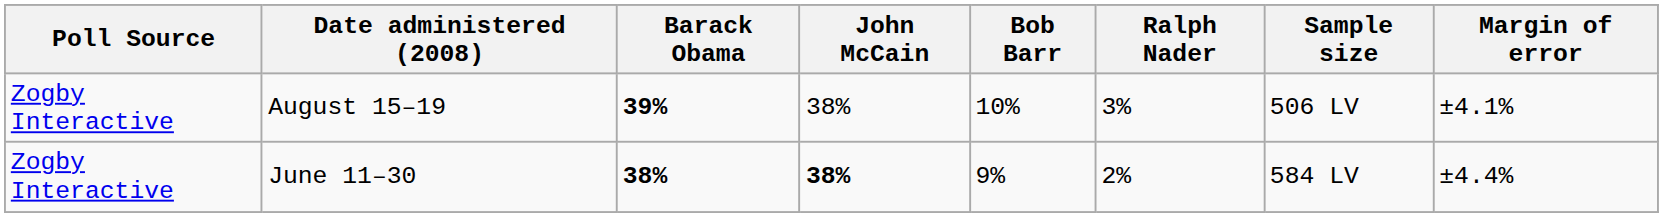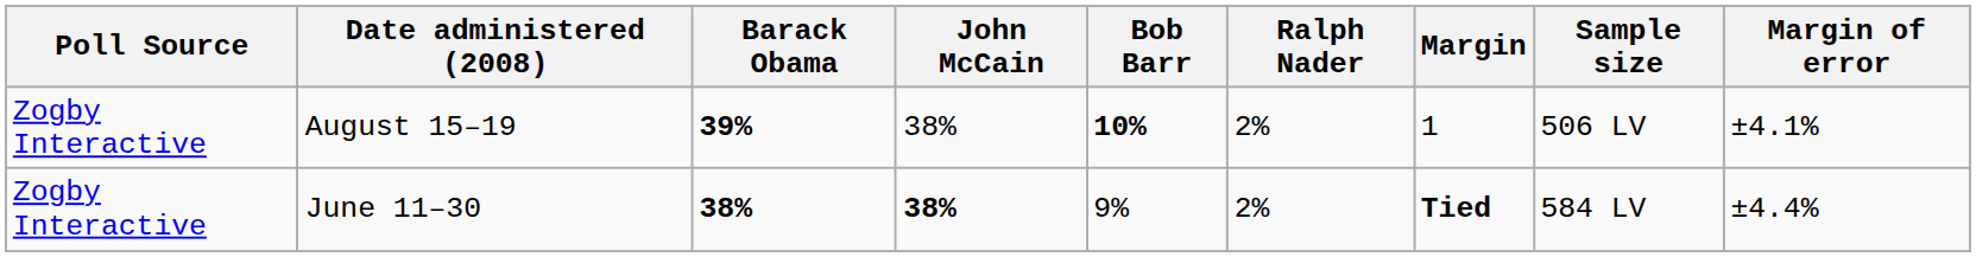 <table class="wikitable collapsible">
 <tr>
 <th>Poll Source</th>
 <th>Date administered (2008)</th>
 <th>Barack Obama</th>
 <th>John McCain</th>
 <th>Bob Barr</th>
 <th>Ralph Nader</th>
+<th>Margin</th>
 <th>Sample size</th>
 <th>Margin of error</th>
 </tr>
 <tr>
 <td><a href='#'>Zogby Interactive</a></td>
 <td>August 15–19</td>
 <td><strong>39%</strong></td>
 <td>38%</td>
-<td>10%</td>
-<td>3%</td>
+<td><strong>10%</strong></td>
+<td>2%</td>
+<td>1</td>
 <td>506 LV</td>
 <td>±4.1%</td>
 </tr>
 <tr>
 <td><a href='#'>Zogby Interactive</a></td>
 <td>June 11–30</td>
 <td><strong>38%</strong></td>
 <td><strong>38%</strong></td>
 <td>9%</td>
 <td>2%</td>
+<td><strong>Tied</strong></td>
 <td>584 LV</td>
 <td>±4.4%</td>
 </tr>
 </table>
